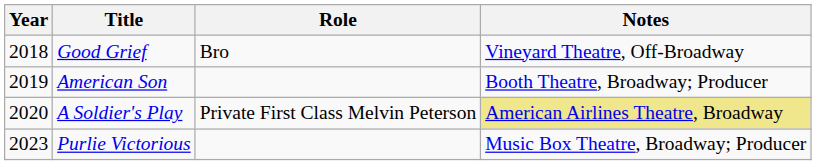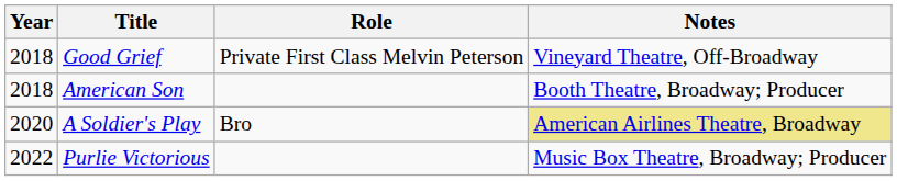 <table class="wikitable sortable">
 <tr>
 <th>Year</th>
 <th>Title</th>
 <th>Role</th>
 <th class="unsortable">Notes</th>
 </tr>
 <tr>
 <td>2018</td>
 <td><em><a href='#'>Good Grief</a></em></td>
-<td>Bro</td>
+<td>Private First Class Melvin Peterson</td>
 <td><a href='#'>Vineyard Theatre</a>, Off-Broadway</td>
 </tr>
 <tr>
-<td>2019</td>
+<td>2018</td>
 <td><em><a href='#'>American Son</a></em></td>
 <td></td>
 <td><a href='#'>Booth Theatre</a>, Broadway; Producer</td>
 </tr>
 <tr>
 <td>2020</td>
 <td><em><a href='#'>A Soldier's Play</a></em></td>
-<td>Private First Class Melvin Peterson</td>
+<td>Bro</td>
 <td style="background: khaki;"><a href='#'>American Airlines Theatre</a>, Broadway</td>
 </tr>
 <tr>
-<td>2023</td>
+<td>2022</td>
 <td><em><a href='#'>Purlie Victorious</a></em></td>
 <td></td>
 <td><a href='#'>Music Box Theatre</a>, Broadway; Producer</td>
 </tr>
 </table>
